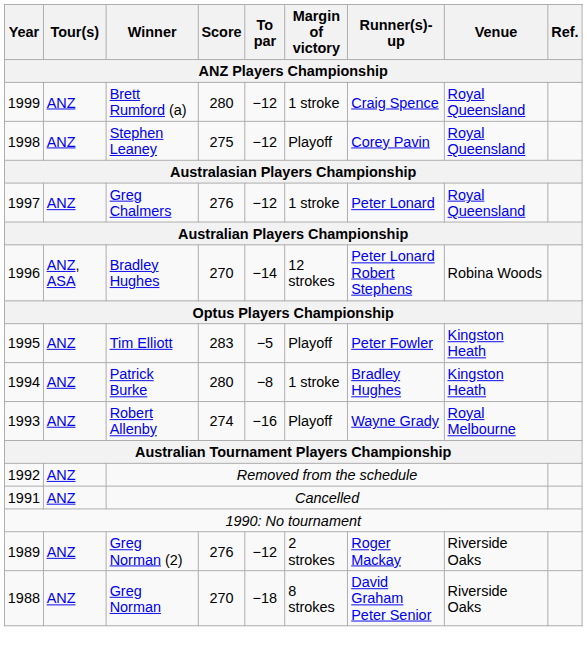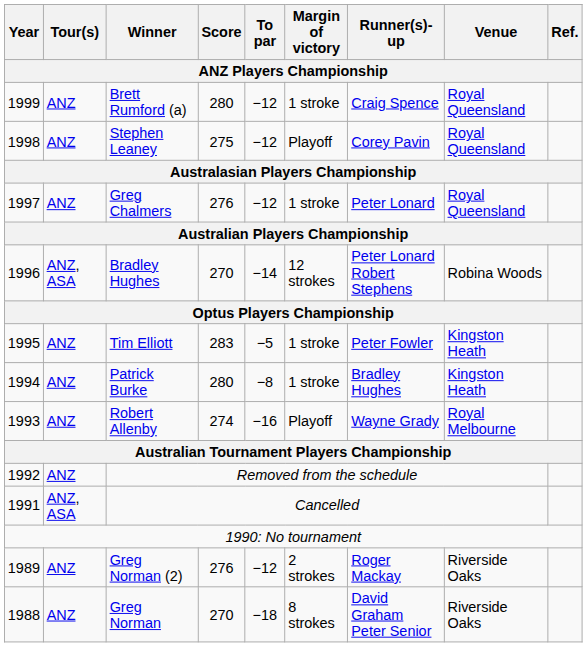 <table class=wikitable style="font-size:95%">
 <tr>
 <th>Year</th>
 <th>Tour(s)</th>
 <th>Winner</th>
 <th>Score</th>
 <th>To par</th>
 <th>Margin of<br>victory</th>
 <th>Runner(s)-up</th>
 <th>Venue</th>
 <th>Ref.</th>
 </tr>
 <tr>
 <th colspan=10>ANZ Players Championship</th>
 </tr>
 <tr>
 <td>1999</td>
 <td><a href='#'>ANZ</a></td>
 <td> <a href='#'>Brett Rumford</a> (a)</td>
 <td align=center>280</td>
 <td align=center>−12</td>
 <td>1 stroke</td>
 <td> <a href='#'>Craig Spence</a></td>
 <td><a href='#'>Royal Queensland</a></td>
 <td></td>
 </tr>
 <tr>
 <td>1998</td>
 <td><a href='#'>ANZ</a></td>
 <td> <a href='#'>Stephen Leaney</a></td>
 <td align=center>275</td>
 <td align=center>−12</td>
 <td>Playoff</td>
 <td> <a href='#'>Corey Pavin</a></td>
 <td><a href='#'>Royal Queensland</a></td>
 <td></td>
 </tr>
 <tr>
 <th colspan=10>Australasian Players Championship</th>
 </tr>
 <tr>
 <td>1997</td>
 <td><a href='#'>ANZ</a></td>
 <td> <a href='#'>Greg Chalmers</a></td>
 <td align=center>276</td>
 <td align=center>−12</td>
 <td>1 stroke</td>
 <td> <a href='#'>Peter Lonard</a></td>
 <td><a href='#'>Royal Queensland</a></td>
 <td></td>
 </tr>
 <tr>
 <th colspan=10>Australian Players Championship</th>
 </tr>
 <tr>
 <td>1996</td>
 <td><a href='#'>ANZ</a>, <a href='#'>ASA</a></td>
 <td> <a href='#'>Bradley Hughes</a></td>
 <td align=center>270</td>
 <td align=center>−14</td>
 <td>12 strokes</td>
 <td> <a href='#'>Peter Lonard</a><br> <a href='#'>Robert Stephens</a></td>
 <td>Robina Woods</td>
 <td></td>
 </tr>
 <tr>
 <th colspan=10>Optus Players Championship</th>
 </tr>
 <tr>
 <td>1995</td>
 <td><a href='#'>ANZ</a></td>
 <td> <a href='#'>Tim Elliott</a></td>
 <td align=center>283</td>
 <td align=center>−5</td>
-<td>Playoff</td>
+<td>1 stroke</td>
 <td> <a href='#'>Peter Fowler</a></td>
 <td><a href='#'>Kingston Heath</a></td>
 <td></td>
 </tr>
 <tr>
 <td>1994</td>
 <td><a href='#'>ANZ</a></td>
 <td> <a href='#'>Patrick Burke</a></td>
 <td align=center>280</td>
 <td align=center>−8</td>
 <td>1 stroke</td>
 <td> <a href='#'>Bradley Hughes</a></td>
 <td><a href='#'>Kingston Heath</a></td>
 <td></td>
 </tr>
 <tr>
 <td>1993</td>
 <td><a href='#'>ANZ</a></td>
 <td> <a href='#'>Robert Allenby</a></td>
 <td align=center>274</td>
 <td align=center>−16</td>
 <td>Playoff</td>
 <td> <a href='#'>Wayne Grady</a></td>
 <td><a href='#'>Royal Melbourne</a></td>
 <td></td>
 </tr>
 <tr>
 <th colspan=10>Australian Tournament Players Championship</th>
 </tr>
 <tr>
 <td>1992</td>
 <td><a href='#'>ANZ</a></td>
 <td align=center colspan=6><em>Removed from the schedule</em></td>
 <td></td>
 </tr>
 <tr>
 <td>1991</td>
-<td><a href='#'>ANZ</a></td>
+<td><a href='#'>ANZ</a>, <a href='#'>ASA</a></td>
 <td align=center colspan=6><em>Cancelled</em></td>
 <td></td>
 </tr>
 <tr>
 <td align=center colspan=10><em>1990: No tournament</em></td>
 </tr>
 <tr>
 <td>1989</td>
 <td><a href='#'>ANZ</a></td>
 <td> <a href='#'>Greg Norman</a> (2)</td>
 <td align=center>276</td>
 <td align=center>−12</td>
 <td>2 strokes</td>
 <td> <a href='#'>Roger Mackay</a></td>
 <td>Riverside Oaks</td>
 <td></td>
 </tr>
 <tr>
 <td>1988</td>
 <td><a href='#'>ANZ</a></td>
 <td> <a href='#'>Greg Norman</a></td>
 <td align=center>270</td>
 <td align=center>−18</td>
 <td>8 strokes</td>
 <td> <a href='#'>David Graham</a><br> <a href='#'>Peter Senior</a></td>
 <td>Riverside Oaks</td>
 <td></td>
 </tr>
 </table>
